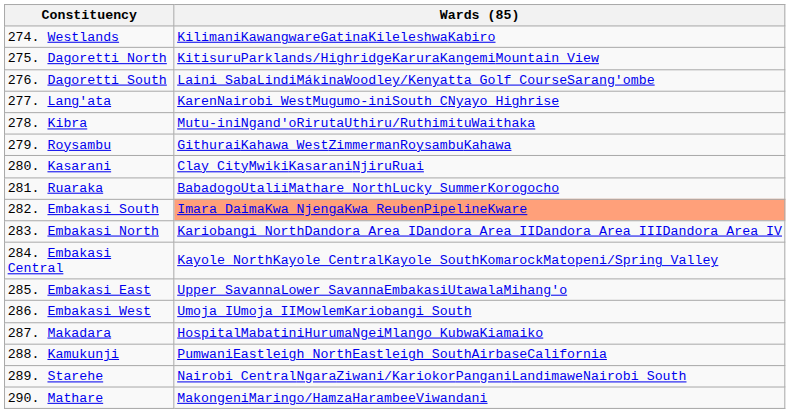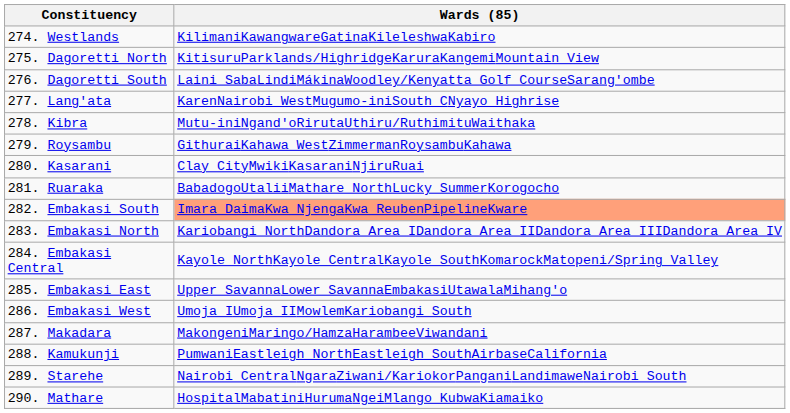 <table class="wikitable">
 <tr>
 <th style="width:160px;">Constituency</th>
 <th>Wards (85)</th>
 </tr>
 <tr>
 <td>274. <a href='#'>Westlands</a></td>
 <td><a href='#'>Kilimani</a><a href='#'>Kawangware</a><a href='#'>Gatina</a><a href='#'>Kileleshwa</a><a href='#'>Kabiro</a></td>
 </tr>
 <tr>
 <td>275. <a href='#'>Dagoretti North</a></td>
 <td><a href='#'>Kitisuru</a><a href='#'>Parklands/Highridge</a><a href='#'>Karura</a><a href='#'>Kangemi</a><a href='#'>Mountain View</a></td>
 </tr>
 <tr>
 <td>276. <a href='#'>Dagoretti South</a></td>
 <td><a href='#'>Laini Saba</a><a href='#'>Lindi</a><a href='#'>Mákina</a><a href='#'>Woodley/Kenyatta Golf Course</a><a href='#'>Sarang'ombe</a></td>
 </tr>
 <tr>
 <td>277. <a href='#'>Lang'ata</a></td>
 <td><a href='#'>Karen</a><a href='#'>Nairobi West</a><a href='#'>Mugumo-ini</a><a href='#'>South C</a><a href='#'>Nyayo Highrise</a></td>
 </tr>
 <tr>
 <td>278. <a href='#'>Kibra</a></td>
 <td><a href='#'>Mutu-ini</a><a href='#'>Ngand'o</a><a href='#'>Riruta</a><a href='#'>Uthiru/Ruthimitu</a><a href='#'>Waithaka</a></td>
 </tr>
 <tr>
 <td>279. <a href='#'>Roysambu</a></td>
 <td><a href='#'>Githurai</a><a href='#'>Kahawa West</a><a href='#'>Zimmerman</a><a href='#'>Roysambu</a><a href='#'>Kahawa</a></td>
 </tr>
 <tr>
 <td>280. <a href='#'>Kasarani</a></td>
 <td><a href='#'>Clay City</a><a href='#'>Mwiki</a><a href='#'>Kasarani</a><a href='#'>Njiru</a><a href='#'>Ruai</a></td>
 </tr>
 <tr>
 <td>281. <a href='#'>Ruaraka</a></td>
 <td><a href='#'>Babadogo</a><a href='#'>Utalii</a><a href='#'>Mathare North</a><a href='#'>Lucky Summer</a><a href='#'>Korogocho</a></td>
 </tr>
 <tr>
 <td>282. <a href='#'>Embakasi South</a></td>
 <td style="background: lightsalmon;"><a href='#'>Imara Daima</a><a href='#'>Kwa Njenga</a><a href='#'>Kwa Reuben</a><a href='#'>Pipeline</a><a href='#'>Kware</a></td>
 </tr>
 <tr>
 <td>283. <a href='#'>Embakasi North</a></td>
 <td><a href='#'>Kariobangi North</a><a href='#'>Dandora Area I</a><a href='#'>Dandora Area II</a><a href='#'>Dandora Area III</a><a href='#'>Dandora Area IV</a></td>
 </tr>
 <tr>
 <td>284. <a href='#'>Embakasi Central</a></td>
 <td><a href='#'>Kayole North</a><a href='#'>Kayole Central</a><a href='#'>Kayole South</a><a href='#'>Komarock</a><a href='#'>Matopeni/Spring Valley</a></td>
 </tr>
 <tr>
 <td>285. <a href='#'>Embakasi East</a></td>
 <td><a href='#'>Upper Savanna</a><a href='#'>Lower Savanna</a><a href='#'>Embakasi</a><a href='#'>Utawala</a><a href='#'>Mihang'o</a></td>
 </tr>
 <tr>
 <td>286. <a href='#'>Embakasi West</a></td>
 <td><a href='#'>Umoja I</a><a href='#'>Umoja II</a><a href='#'>Mowlem</a><a href='#'>Kariobangi South</a></td>
 </tr>
 <tr>
 <td>287. <a href='#'>Makadara</a></td>
-<td><a href='#'>Hospital</a><a href='#'>Mabatini</a><a href='#'>Huruma</a><a href='#'>Ngei</a><a href='#'>Mlango Kubwa</a><a href='#'>Kiamaiko</a></td>
+<td><a href='#'>Makongeni</a><a href='#'>Maringo/Hamza</a><a href='#'>Harambee</a><a href='#'>Viwandani</a></td>
 </tr>
 <tr>
 <td>288. <a href='#'>Kamukunji</a></td>
 <td><a href='#'>Pumwani</a><a href='#'>Eastleigh North</a><a href='#'>Eastleigh South</a><a href='#'>Airbase</a><a href='#'>California</a></td>
 </tr>
 <tr>
 <td>289. <a href='#'>Starehe</a></td>
 <td><a href='#'>Nairobi Central</a><a href='#'>Ngara</a><a href='#'>Ziwani/Kariokor</a><a href='#'>Pangani</a><a href='#'>Landimawe</a><a href='#'>Nairobi South</a></td>
 </tr>
 <tr>
 <td>290. <a href='#'>Mathare</a></td>
-<td><a href='#'>Makongeni</a><a href='#'>Maringo/Hamza</a><a href='#'>Harambee</a><a href='#'>Viwandani</a></td>
+<td><a href='#'>Hospital</a><a href='#'>Mabatini</a><a href='#'>Huruma</a><a href='#'>Ngei</a><a href='#'>Mlango Kubwa</a><a href='#'>Kiamaiko</a></td>
 </tr>
 </table>
